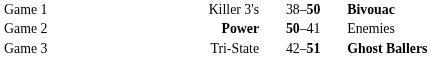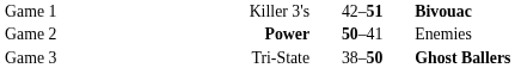 <table style="width:100%;" cellspacing="1">
 <tr>
 <th width=15%></th>
 <th width=25%></th>
 <th width=10%></th>
 <th width=25%></th>
 </tr>
 <tr style=font-size:90%>
 <td align=right>Game 1</td>
 <td align=right>Killer 3's</td>
-<td align=center>38–<strong>50</strong></td>
+<td align=center>42–<strong>51</strong></td>
 <td><strong>Bivouac</strong></td>
 <td></td>
 </tr>
 <tr style=font-size:90%>
 <td align=right>Game 2</td>
 <td align=right><strong>Power</strong></td>
 <td align=center><strong>50</strong>–41</td>
 <td>Enemies</td>
 <td></td>
 </tr>
 <tr style=font-size:90%>
 <td align=right>Game 3</td>
 <td align=right>Tri-State</td>
-<td align=center>42–<strong>51</strong></td>
+<td align=center>38–<strong>50</strong></td>
 <td><strong>Ghost Ballers</strong></td>
 <td></td>
 </tr>
 </table>
